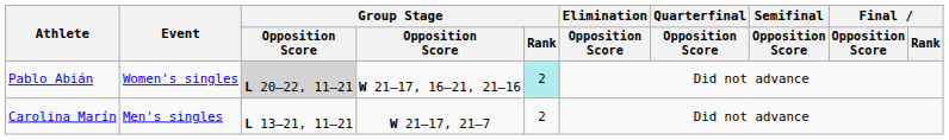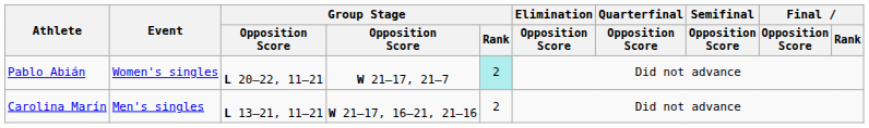 <table class="wikitable" style="font-size:90%">
 <tr>
 <th rowspan=2>Athlete</th>
 <th rowspan=2>Event</th>
 <th colspan=3>Group Stage</th>
 <th>Elimination</th>
 <th>Quarterfinal</th>
 <th>Semifinal</th>
 <th colspan=2>Final / </th>
 </tr>
 <tr style="font-size:95%">
 <th>Opposition<br>Score</th>
 <th>Opposition<br>Score</th>
 <th>Rank</th>
 <th>Opposition<br>Score</th>
 <th>Opposition<br>Score</th>
 <th>Opposition<br>Score</th>
 <th>Opposition<br>Score</th>
 <th>Rank</th>
 </tr>
 <tr align=center>
 <td align=left><a href='#'>Pablo Abián</a></td>
 <td align=left><a href='#'>Women's singles</a></td>
-<td style="background: lightgrey;"><br><strong>L</strong> 20–22, 11–21</td>
-<td><br><strong>W</strong> 21–17, 16–21, 21–16</td>
+<td><br><strong>L</strong> 20–22, 11–21</td>
+<td><br><strong>W</strong> 21–17, 21–7</td>
 <td style="background: paleturquoise;">2</td>
 <td colspan=5>Did not advance</td>
 </tr>
 <tr align=center>
 <td align=left><a href='#'>Carolina Marín</a></td>
 <td align=left><a href='#'>Men's singles</a></td>
 <td><br><strong>L</strong> 13–21, 11–21</td>
-<td><br><strong>W</strong> 21–17, 21–7</td>
+<td><br><strong>W</strong> 21–17, 16–21, 21–16</td>
 <td>2</td>
 <td colspan=5>Did not advance</td>
 </tr>
 </table>
